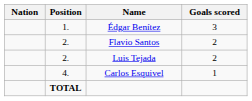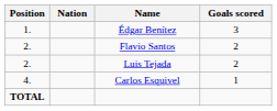 <table class="wikitable" style="font-size: 95%; text-align: center;">
 <tr>
+<th width=60>Position</th>
 <th width=60>Nation</th>
-<th width=60>Position</th>
 <th width=150>Name</th>
 <th width=100>Goals scored</th>
 </tr>
 <tr>
+<td>1.</td>
 <td></td>
-<td>1.</td>
 <td><a href='#'>Édgar Benítez</a></td>
 <td>3</td>
 </tr>
 <tr>
+<td>2.</td>
 <td></td>
-<td>2.</td>
 <td><a href='#'>Flavio Santos</a></td>
 <td>2</td>
 </tr>
 <tr>
+<td>2.</td>
 <td></td>
-<td>2.</td>
 <td><a href='#'>Luis Tejada</a></td>
 <td>2</td>
 </tr>
 <tr>
+<td>4.</td>
 <td></td>
-<td>4.</td>
 <td><a href='#'>Carlos Esquivel</a></td>
 <td>1</td>
 </tr>
 <tr>
+<td><strong>TOTAL</strong></td>
 <td></td>
-<td><strong>TOTAL</strong></td>
 <td></td>
 <td></td>
 </tr>
 </table>
